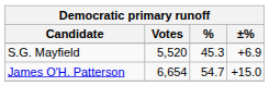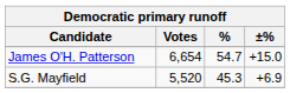 <table class="wikitable" align="left" style="margin: 1em 1em 1em 0; font-size: 95%;">
 <tr>
 <th colspan="4">Democratic primary runoff</th>
 </tr>
 <tr>
 <th colspan="1" style="width: 170px">Candidate</th>
 <th style="width: 50px">Votes</th>
 <th style="width: 40px">%</th>
 <th style="width: 40px">±%</th>
 </tr>
 <tr>
 </tr>
 <tr>
+<td><a href='#'>James O'H. Patterson</a></td>
+<td align="right">6,654</td>
+<td align="right">54.7</td>
+<td align="right">+15.0</td>
+</tr>
+<tr>
 <td>S.G. Mayfield</td>
 <td align="right">5,520</td>
 <td align="right">45.3</td>
 <td align="right">+6.9</td>
 </tr>
 <tr>
-<td><a href='#'>James O'H. Patterson</a></td>
-<td align="right">6,654</td>
-<td align="right">54.7</td>
-<td align="right">+15.0</td>
-</tr>
-<tr>
 </tr>
 </table>
